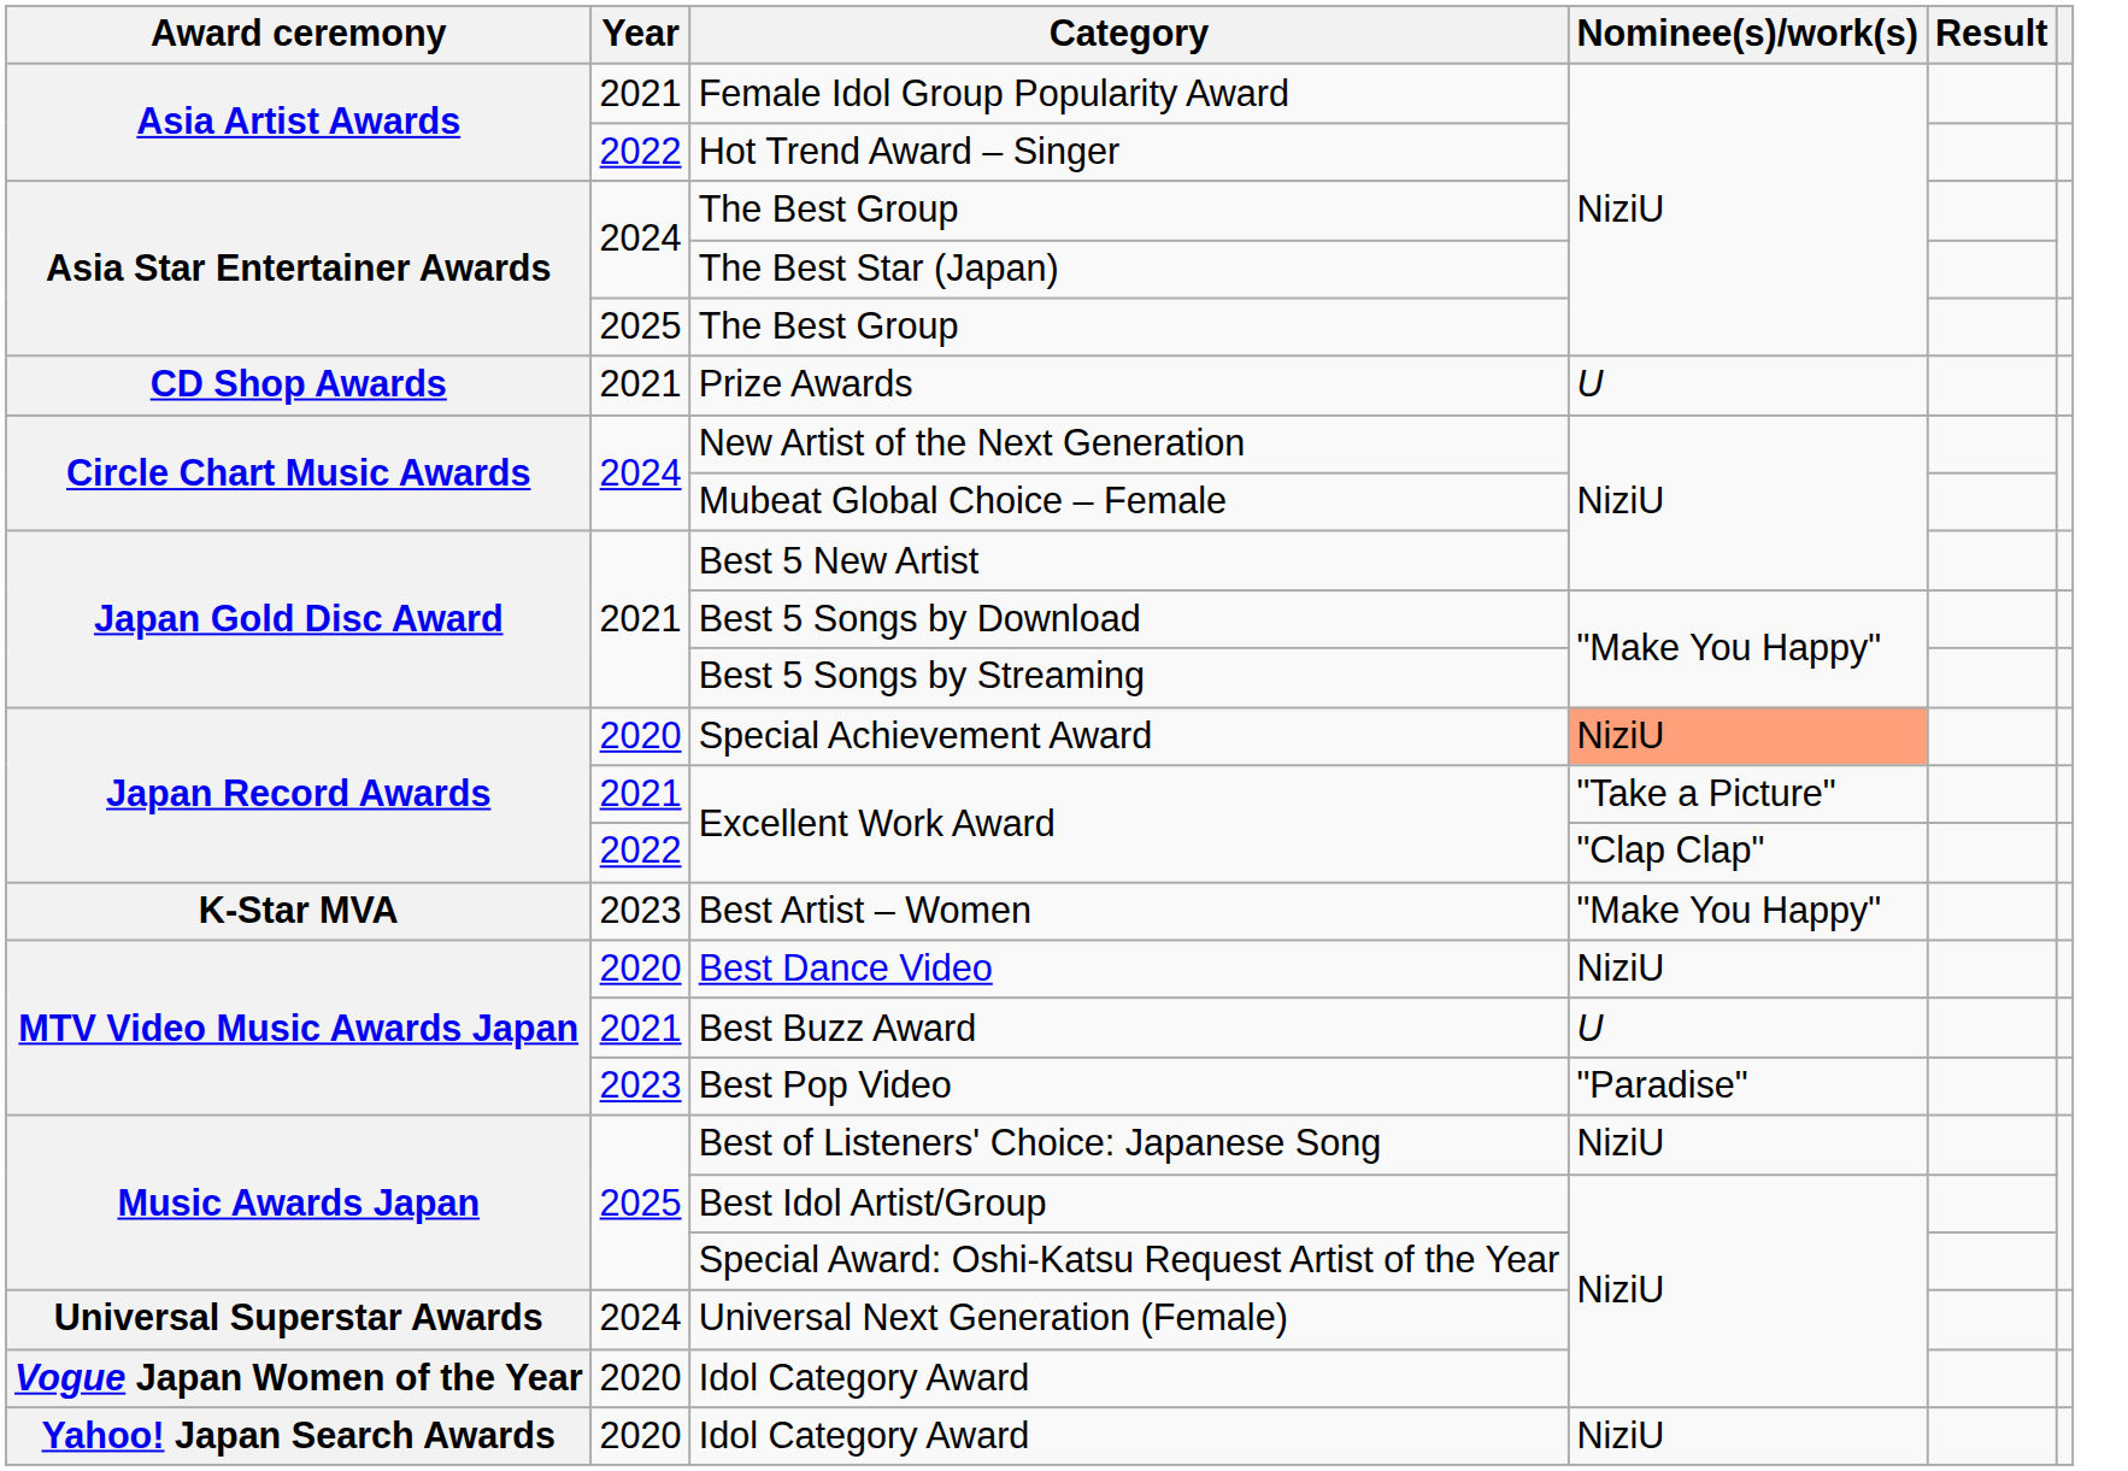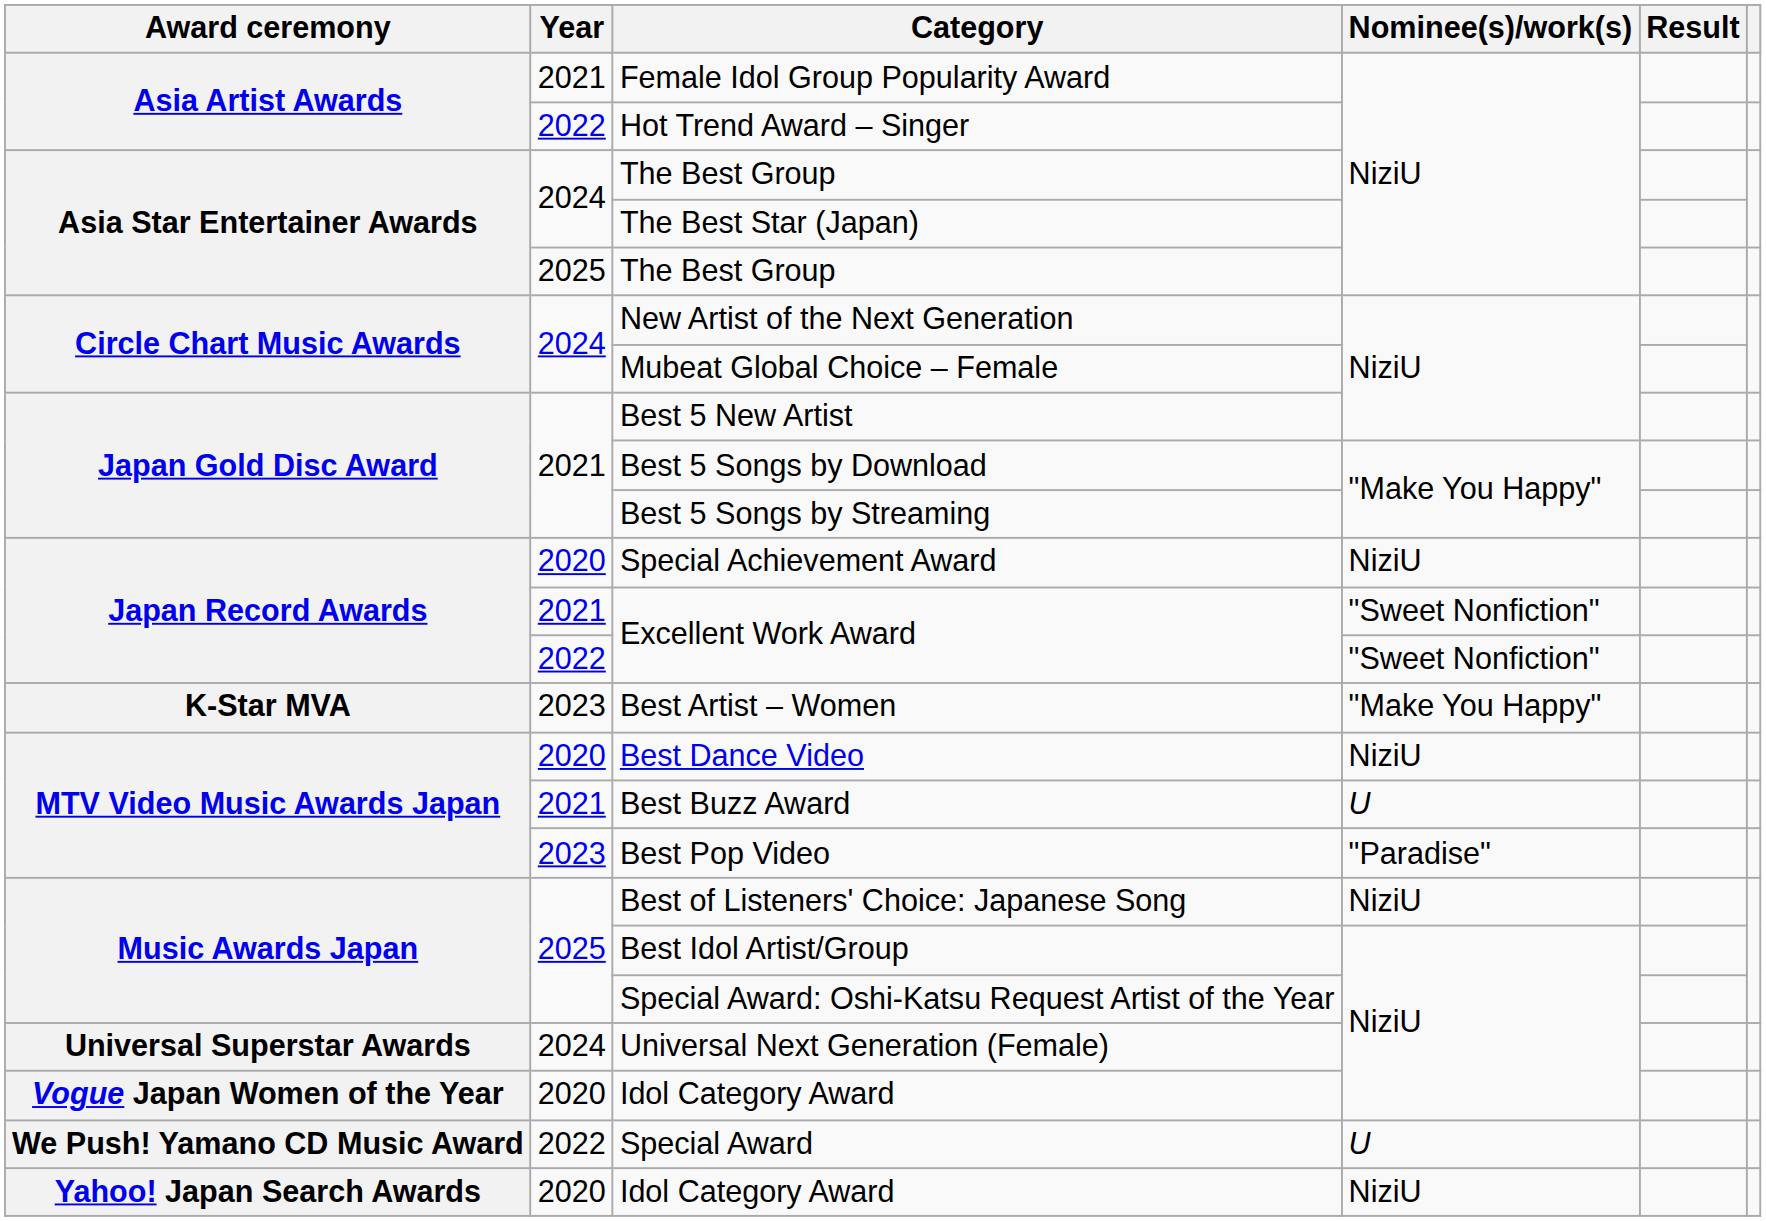 <table class="wikitable sortable plainrowheaders">
 <tr style="background:#ccc; text-align:center;">
 <th scope="col">Award ceremony</th>
 <th scope="col">Year</th>
 <th scope="col">Category</th>
 <th scope="col">Nominee(s)/work(s)</th>
 <th scope="col">Result</th>
 <th scope="col" class="unsortable"></th>
 </tr>
 <tr>
 <th scope="row"  rowspan="2"><a href='#'>Asia Artist Awards</a></th>
 <td rowspan="1" style="text-align:center;">2021</td>
 <td>Female Idol Group Popularity Award</td>
 <td rowspan="5">NiziU</td>
 <td></td>
 <td style="text-align:center"></td>
 </tr>
 <tr>
 <td rowspan="1" style="text-align:center"><a href='#'>2022</a></td>
 <td>Hot Trend Award – Singer</td>
 <td></td>
 <td style="text-align:center"></td>
 </tr>
 <tr>
 <th scope="row" rowspan="3">Asia Star Entertainer Awards</th>
 <td style="text-align:center" rowspan="2">2024</td>
 <td>The Best Group</td>
 <td></td>
 <td style="text-align:center" rowspan="2"></td>
 </tr>
 <tr>
 <td>The Best Star (Japan)</td>
 <td></td>
 </tr>
 <tr>
 <td style="text-align:center">2025</td>
 <td style="text-align:left">The Best Group</td>
 <td></td>
 <td style="text-align:center"></td>
 </tr>
 <tr>
-<th scope="row"><a href='#'>CD Shop Awards</a></th>
-<td style="text-align:center;">2021</td>
-<td>Prize Awards</td>
-<td><em>U</em></td>
-<td></td>
-<td style="text-align:center"></td>
-</tr>
-<tr>
 <th scope="row" rowspan="2"><a href='#'>Circle Chart Music Awards</a></th>
 <td rowspan="2" style="text-align:center;"><a href='#'>2024</a></td>
 <td style="text-align:left">New Artist of the Next Generation</td>
 <td rowspan="3">NiziU</td>
 <td></td>
 <td style="text-align:center;" rowspan="2"></td>
 </tr>
 <tr>
 <td style="text-align:left">Mubeat Global Choice – Female</td>
 <td></td>
 </tr>
 <tr>
 <th scope="row" rowspan="3"><a href='#'>Japan Gold Disc Award</a></th>
 <td rowspan="3" style="text-align:center;">2021</td>
 <td>Best 5 New Artist</td>
 <td></td>
 <td style="text-align:center;"></td>
 </tr>
 <tr>
 <td>Best 5 Songs by Download</td>
 <td rowspan="2">"Make You Happy"</td>
 <td></td>
 <td style="text-align:center;"></td>
 </tr>
 <tr>
 <td>Best 5 Songs by Streaming</td>
 <td></td>
 <td style="text-align:center;"></td>
 </tr>
 <tr>
 <th scope="row" rowspan="3"><a href='#'>Japan Record Awards</a></th>
 <td style="text-align:center;"><a href='#'>2020</a></td>
 <td>Special Achievement Award</td>
-<td style="background: lightsalmon;">NiziU</td>
+<td>NiziU</td>
 <td></td>
 <td style="text-align:center;"></td>
 </tr>
 <tr>
 <td style="text-align:center;"><a href='#'>2021</a></td>
 <td rowspan="2">Excellent Work Award</td>
-<td>"Take a Picture"</td>
+<td>"Sweet Nonfiction"</td>
 <td></td>
 <td style="text-align:center"></td>
 </tr>
 <tr>
 <td style="text-align:center;"><a href='#'>2022</a></td>
-<td>"Clap Clap"</td>
+<td>"Sweet Nonfiction"</td>
 <td></td>
 <td style="text-align:center"></td>
 </tr>
 <tr>
 <th scope="row">K-Star MVA</th>
 <td style="text-align:center;">2023</td>
 <td>Best Artist – Women</td>
 <td>"Make You Happy"</td>
 <td></td>
 <td style="text-align:center;"></td>
 </tr>
 <tr>
 <th scope="row" rowspan="3"><a href='#'>MTV Video Music Awards Japan</a></th>
 <td style="text-align:center;"><a href='#'>2020</a></td>
 <td><a href='#'>Best Dance Video</a></td>
 <td>NiziU</td>
 <td></td>
 <td style="text-align:center;"></td>
 </tr>
 <tr>
 <td style="text-align:center;"><a href='#'>2021</a></td>
 <td>Best Buzz Award</td>
 <td><em>U</em></td>
 <td></td>
 <td style="text-align:center"></td>
 </tr>
 <tr>
 <td style="text-align:center;"><a href='#'>2023</a></td>
 <td>Best Pop Video</td>
 <td>"Paradise"</td>
 <td></td>
 <td style="text-align:center"></td>
 </tr>
 <tr>
 <th rowspan="3" scope="row"><a href='#'>Music Awards Japan</a></th>
 <td rowspan="3" style="text-align:center"><a href='#'>2025</a></td>
 <td>Best of Listeners' Choice: Japanese Song</td>
 <td>NiziU</td>
 <td></td>
 <td rowspan="3" style="text-align:center"></td>
 </tr>
 <tr>
 <td>Best Idol Artist/Group</td>
 <td rowspan="4">NiziU</td>
 <td></td>
 </tr>
 <tr>
 <td>Special Award: Oshi-Katsu Request Artist of the Year</td>
 <td></td>
 </tr>
 <tr>
 <th scope="row">Universal Superstar Awards</th>
 <td style="text-align:center">2024</td>
 <td>Universal Next Generation (Female)</td>
 <td></td>
 <td style="text-align:center"></td>
 </tr>
 <tr>
 <th scope="row"><em><a href='#'>Vogue</a></em> Japan Women of the Year</th>
 <td style="text-align:center;">2020</td>
 <td>Idol Category Award</td>
 <td></td>
 <td style="text-align:center;"></td>
 </tr>
 <tr>
+<th scope="row">We Push! Yamano CD Music Award</th>
+<td style="text-align:center;">2022</td>
+<td>Special Award</td>
+<td><em>U</em></td>
+<td></td>
+<td style="text-align:center"></td>
+</tr>
+<tr>
 <th scope="row"><a href='#'>Yahoo!</a> Japan Search Awards</th>
 <td style="text-align:center;">2020</td>
 <td>Idol Category Award</td>
 <td>NiziU</td>
 <td></td>
 <td style="text-align:center;"></td>
 </tr>
 </table>
